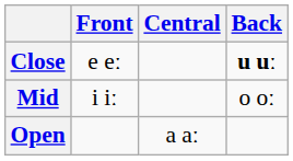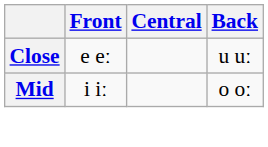 <table class="wikitable" style="text-align:center">
 <tr>
 <th></th>
 <th><a href='#'>Front</a></th>
 <th><a href='#'>Central</a></th>
 <th><a href='#'>Back</a></th>
 </tr>
 <tr>
 <th><a href='#'>Close</a></th>
 <td>e eː</td>
 <td></td>
-<td><strong>u uː</strong></td>
+<td>u uː</td>
 </tr>
 <tr>
 <th><a href='#'>Mid</a></th>
 <td>i iː</td>
 <td></td>
 <td>o oː</td>
 </tr>
-<tr>
-<th><a href='#'>Open</a></th>
-<td></td>
-<td>a aː</td>
-<td></td>
-</tr>
 </table>
